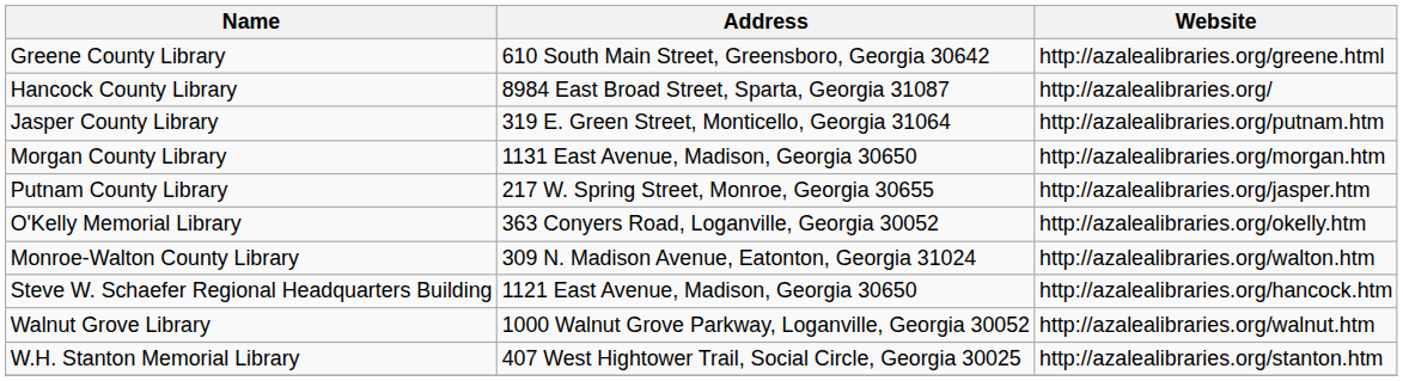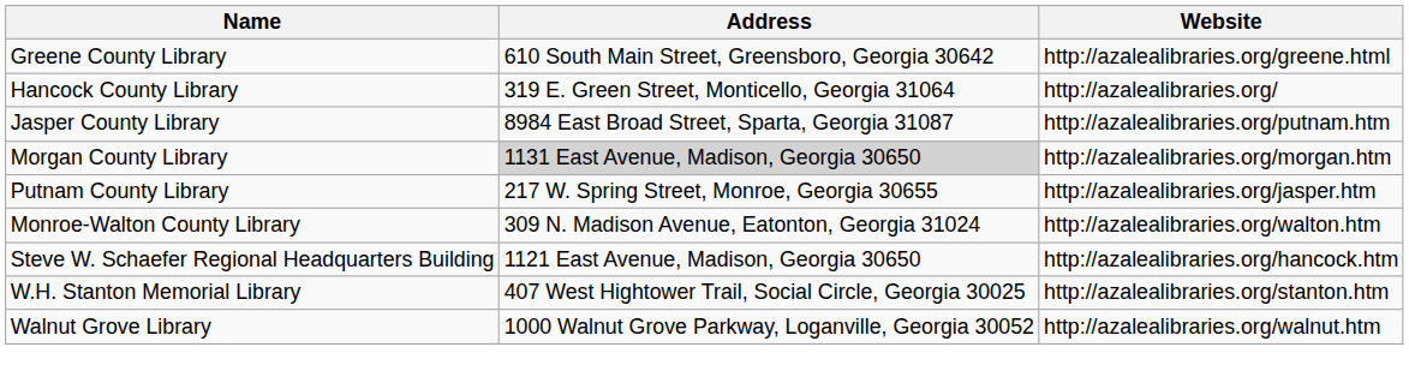 <table class="wikitable">
 <tr>
 <th>Name</th>
 <th>Address</th>
 <th>Website</th>
 </tr>
 <tr>
 <td>Greene County Library</td>
 <td>610 South Main Street, Greensboro, Georgia 30642</td>
 <td>http://azalealibraries.org/greene.html</td>
 </tr>
 <tr>
 <td>Hancock County Library</td>
-<td>8984 East Broad Street, Sparta, Georgia 31087</td>
+<td>319 E. Green Street, Monticello, Georgia 31064</td>
 <td>http://azalealibraries.org/</td>
 </tr>
 <tr>
 <td>Jasper County Library</td>
-<td>319 E. Green Street, Monticello, Georgia 31064</td>
+<td>8984 East Broad Street, Sparta, Georgia 31087</td>
 <td>http://azalealibraries.org/putnam.htm</td>
 </tr>
 <tr>
 <td>Morgan County Library</td>
-<td>1131 East Avenue, Madison, Georgia 30650</td>
+<td style="background: lightgrey;">1131 East Avenue, Madison, Georgia 30650</td>
 <td>http://azalealibraries.org/morgan.htm</td>
 </tr>
 <tr>
 <td>Putnam County Library</td>
 <td>217 W. Spring Street, Monroe, Georgia 30655</td>
 <td>http://azalealibraries.org/jasper.htm</td>
-</tr>
-<tr>
-<td>O'Kelly Memorial Library</td>
-<td>363 Conyers Road, Loganville, Georgia 30052</td>
-<td>http://azalealibraries.org/okelly.htm</td>
 </tr>
 <tr>
 <td>Monroe-Walton County Library</td>
 <td>309 N. Madison Avenue, Eatonton, Georgia 31024</td>
 <td>http://azalealibraries.org/walton.htm</td>
 </tr>
 <tr>
 <td>Steve W. Schaefer Regional Headquarters Building</td>
 <td>1121 East Avenue, Madison, Georgia 30650</td>
 <td>http://azalealibraries.org/hancock.htm</td>
 </tr>
 <tr>
+<td>W.H. Stanton Memorial Library</td>
+<td>407 West Hightower Trail, Social Circle, Georgia 30025</td>
+<td>http://azalealibraries.org/stanton.htm</td>
+</tr>
+<tr>
 <td>Walnut Grove Library</td>
 <td>1000 Walnut Grove Parkway, Loganville, Georgia 30052</td>
 <td>http://azalealibraries.org/walnut.htm</td>
 </tr>
 <tr>
-<td>W.H. Stanton Memorial Library</td>
-<td>407 West Hightower Trail, Social Circle, Georgia 30025</td>
-<td>http://azalealibraries.org/stanton.htm</td>
-</tr>
-<tr>
 </tr>
 </table>
